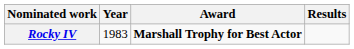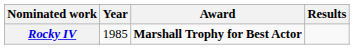 <table class="wikitable plainrowheaders" style="margin-right: 0;">
 <tr>
 <th>Nominated work</th>
 <th>Year</th>
 <th>Award</th>
 <th>Results</th>
 </tr>
 <tr>
 <th scope=row><em><a href='#'>Rocky IV</a></em></th>
-<td>1983</td>
+<td>1985</td>
 <td><strong>Marshall Trophy for Best Actor</strong></td>
 <td></td>
 </tr>
 </table>
